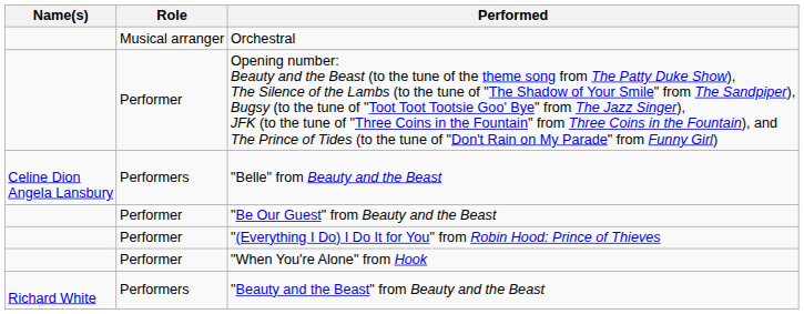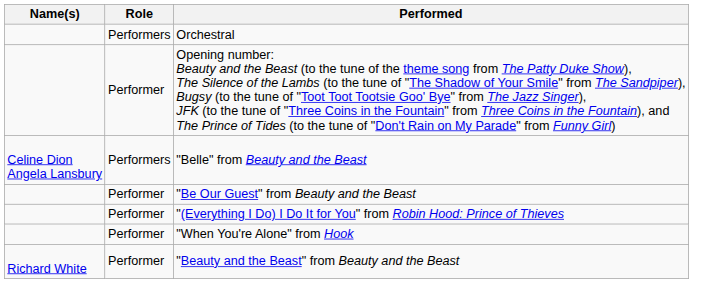 <table class="wikitable sortable">
 <tr>
 <th>Name(s)</th>
 <th>Role</th>
 <th>Performed</th>
 </tr>
 <tr>
 <td></td>
-<td>Musical arranger</td>
+<td>Performers</td>
 <td>Orchestral</td>
 </tr>
 <tr>
 <td></td>
 <td>Performer</td>
 <td>Opening number: <br><em>Beauty and the Beast</em> (to the tune of the <a href='#'>theme song</a> from <em><a href='#'>The Patty Duke Show</a></em>), <br><em>The Silence of the Lambs</em> (to the tune of "<a href='#'>The Shadow of Your Smile</a>" from <em><a href='#'>The Sandpiper</a></em>), <br><em>Bugsy</em> (to the tune of "<a href='#'>Toot Toot Tootsie Goo' Bye</a>" from <em><a href='#'>The Jazz Singer</a></em>),<br><em>JFK</em> (to the tune of "<a href='#'>Three Coins in the Fountain</a>" from <em><a href='#'>Three Coins in the Fountain</a></em>), and <br><em>The Prince of Tides</em> (to the tune of "<a href='#'>Don't Rain on My Parade</a>" from <em><a href='#'>Funny Girl</a></em>)</td>
 </tr>
 <tr>
 <td><br><a href='#'>Celine Dion</a><br><a href='#'>Angela Lansbury</a></td>
 <td>Performers</td>
 <td>"Belle" from <em><a href='#'>Beauty and the Beast</a></em></td>
 </tr>
 <tr>
 <td></td>
 <td>Performer</td>
 <td>"<a href='#'>Be Our Guest</a>" from <em>Beauty and the Beast</em></td>
 </tr>
 <tr>
 <td></td>
 <td>Performer</td>
 <td>"<a href='#'>(Everything I Do) I Do It for You</a>" from <em><a href='#'>Robin Hood: Prince of Thieves</a></em></td>
 </tr>
 <tr>
 <td></td>
 <td>Performer</td>
 <td>"When You're Alone" from <em><a href='#'>Hook</a></em></td>
 </tr>
 <tr>
 <td><br><a href='#'>Richard White</a></td>
-<td>Performers</td>
+<td>Performer</td>
 <td>"<a href='#'>Beauty and the Beast</a>" from <em>Beauty and the Beast</em></td>
 </tr>
 </table>
